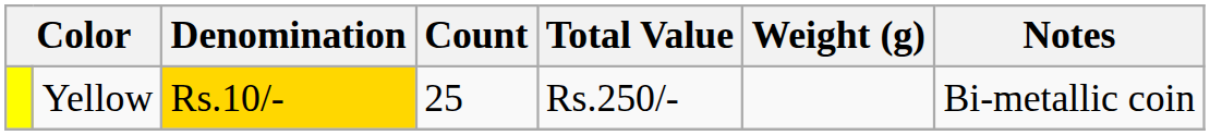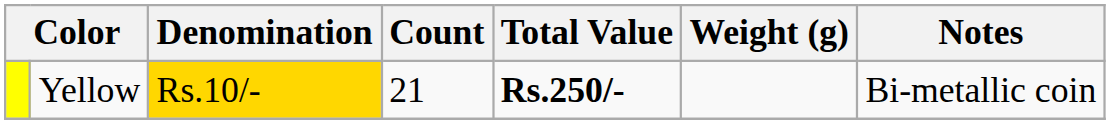 <table class="wikitable">
 <tr>
 <th colspan=2>Color</th>
 <th>Denomination</th>
 <th>Count</th>
 <th>Total Value</th>
 <th>Weight (g)</th>
 <th>Notes</th>
 </tr>
 <tr>
 <td style="background:Yellow"> </td>
 <td>Yellow</td>
 <td style="background: gold;">Rs.10/-</td>
-<td>25</td>
-<td>Rs.250/-</td>
+<td>21</td>
+<td><strong>Rs.250/-</strong></td>
 <td></td>
 <td>Bi-metallic coin</td>
 </tr>
 <tr>
 </tr>
 </table>
